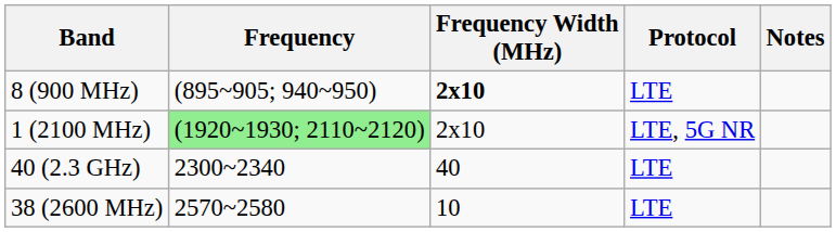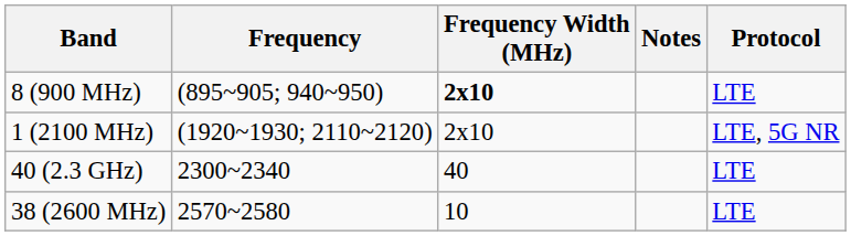 <table class="wikitable sortable">
 <tr>
 <th>Band</th>
 <th>Frequency</th>
 <th>Frequency Width<br>(MHz)</th>
+<th>Notes</th>
 <th>Protocol</th>
-<th>Notes</th>
 </tr>
 <tr>
 <td>8 (900 MHz)</td>
 <td>(895~905; 940~950)</td>
 <td><strong>2x10</strong></td>
+<td></td>
 <td><a href='#'>LTE</a></td>
-<td></td>
 </tr>
 <tr>
 <td>1 (2100 MHz)</td>
-<td style="background: lightgreen;">(1920~1930; 2110~2120)</td>
+<td>(1920~1930; 2110~2120)</td>
 <td>2x10</td>
+<td></td>
 <td><a href='#'>LTE</a>, <a href='#'>5G NR</a></td>
-<td></td>
 </tr>
 <tr>
 <td>40 (2.3 GHz)</td>
 <td>2300~2340</td>
 <td>40</td>
+<td></td>
 <td><a href='#'>LTE</a></td>
-<td></td>
 </tr>
 <tr>
 <td>38 (2600 MHz)</td>
 <td>2570~2580</td>
 <td>10</td>
+<td></td>
 <td><a href='#'>LTE</a></td>
-<td></td>
 </tr>
 </table>
